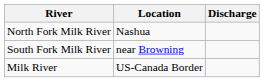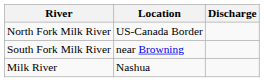 <table class="wikitable">
 <tr>
 <th>River</th>
 <th>Location</th>
 <th>Discharge</th>
 </tr>
 <tr>
 <td>North Fork Milk River</td>
-<td>Nashua</td>
+<td>US-Canada Border</td>
 <td></td>
 </tr>
 <tr>
 <td>South Fork Milk River</td>
 <td>near <a href='#'>Browning</a></td>
 <td></td>
 </tr>
 <tr>
 <td>Milk River</td>
-<td>US-Canada Border</td>
+<td>Nashua</td>
 <td></td>
 </tr>
 </table>
